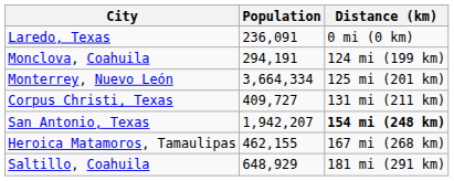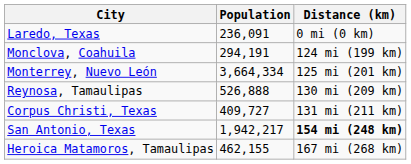 <table class="wikitable">
 <tr>
 <th>City</th>
 <th>Population</th>
 <th>Distance (km)</th>
 </tr>
 <tr valign="top">
 <td><a href='#'>Laredo, Texas</a></td>
 <td>236,091</td>
 <td>0 mi (0 km)</td>
 </tr>
 <tr>
 <td><a href='#'>Monclova</a>, <a href='#'>Coahuila</a></td>
 <td>294,191</td>
 <td>124 mi (199 km)</td>
 </tr>
 <tr>
 <td><a href='#'>Monterrey</a>, <a href='#'>Nuevo León</a></td>
 <td>3,664,334</td>
 <td>125 mi (201 km)</td>
 </tr>
 <tr>
+<td><a href='#'>Reynosa</a>, Tamaulipas</td>
+<td>526,888</td>
+<td>130 mi (209 km)</td>
+</tr>
+<tr>
 <td><a href='#'>Corpus Christi, Texas</a></td>
 <td>409,727</td>
 <td>131 mi (211 km)</td>
 </tr>
 <tr>
 <td><a href='#'>San Antonio, Texas</a></td>
-<td>1,942,207</td>
+<td>1,942,217</td>
 <td><strong>154 mi (248 km)</strong></td>
 </tr>
 <tr>
 <td><a href='#'>Heroica Matamoros</a>, Tamaulipas</td>
 <td>462,155</td>
 <td>167 mi (268 km)</td>
 </tr>
-<tr>
-<td><a href='#'>Saltillo</a>, <a href='#'>Coahuila</a></td>
-<td>648,929</td>
-<td>181 mi (291 km)</td>
-</tr>
 </table>
